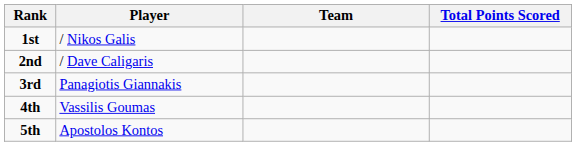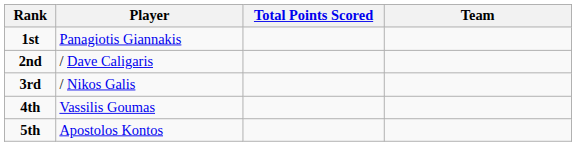 <table class="wikitable sortable">
 <tr>
 <th style="width:50px;">Rank</th>
 <th style="width:200px;">Player</th>
+<th style="width:150px;"><a href='#'>Total Points Scored</a></th>
 <th style="width:200px;">Team</th>
-<th style="width:150px;"><a href='#'>Total Points Scored</a></th>
 </tr>
 <tr>
 <td style="text-align:center;"><strong>1st</strong></td>
-<td>/ <a href='#'>Nikos Galis</a></td>
+<td> <a href='#'>Panagiotis Giannakis</a></td>
 <td></td>
 <td></td>
 </tr>
 <tr>
 <td style="text-align:center;"><strong>2nd</strong></td>
 <td>/ <a href='#'>Dave Caligaris</a></td>
 <td></td>
 <td></td>
 </tr>
 <tr>
 <td style="text-align:center;"><strong>3rd</strong></td>
-<td> <a href='#'>Panagiotis Giannakis</a></td>
+<td>/ <a href='#'>Nikos Galis</a></td>
 <td></td>
 <td></td>
 </tr>
 <tr>
 <td style="text-align:center;"><strong>4th</strong></td>
 <td> <a href='#'>Vassilis Goumas</a></td>
 <td></td>
 <td></td>
 </tr>
 <tr }}>
 <td style="text-align:center;"><strong>5th</strong></td>
 <td> <a href='#'>Apostolos Kontos</a></td>
 <td></td>
 <td></td>
 </tr>
 </table>
